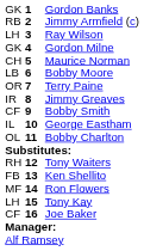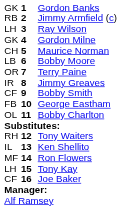 <table style="font-size:90%; margin:0.2em auto;" cellspacing="0" cellpadding="0">
 <tr>
 <th width="25"></th>
 <th width="25"></th>
 </tr>
 <tr>
 <td>GK</td>
 <td><strong>1</strong></td>
 <td><a href='#'>Gordon Banks</a></td>
 </tr>
 <tr>
 <td>RB</td>
 <td><strong>2</strong></td>
 <td><a href='#'>Jimmy Armfield</a> (<a href='#'>c</a>)</td>
 </tr>
 <tr>
 <td>LH</td>
 <td><strong>3</strong></td>
 <td><a href='#'>Ray Wilson</a></td>
 </tr>
 <tr>
 <td>GK</td>
 <td><strong>4</strong></td>
 <td><a href='#'>Gordon Milne</a></td>
 </tr>
 <tr>
 <td>CH</td>
 <td><strong>5</strong></td>
 <td><a href='#'>Maurice Norman</a></td>
 </tr>
 <tr>
 <td>LB</td>
 <td><strong>6</strong></td>
 <td><a href='#'>Bobby Moore</a></td>
 </tr>
 <tr>
 <td>OR</td>
 <td><strong>7</strong></td>
 <td><a href='#'>Terry Paine</a></td>
 </tr>
 <tr>
 <td>IR</td>
 <td><strong>8</strong></td>
 <td><a href='#'>Jimmy Greaves</a></td>
 </tr>
 <tr>
 <td>CF</td>
 <td><strong>9</strong></td>
 <td><a href='#'>Bobby Smith</a></td>
 </tr>
 <tr>
-<td>IL</td>
+<td>FB</td>
 <td><strong>10</strong></td>
 <td><a href='#'>George Eastham</a></td>
 </tr>
 <tr>
 <td>OL</td>
 <td><strong>11</strong></td>
 <td><a href='#'>Bobby Charlton</a></td>
 </tr>
 <tr>
 <td colspan=4><strong>Substitutes:</strong></td>
 </tr>
 <tr>
 <td>RH</td>
 <td><strong>12</strong></td>
 <td><a href='#'>Tony Waiters</a></td>
 </tr>
 <tr>
-<td>FB</td>
+<td>IL</td>
 <td><strong>13</strong></td>
 <td><a href='#'>Ken Shellito</a></td>
 </tr>
 <tr>
 <td>MF</td>
 <td><strong>14</strong></td>
 <td><a href='#'>Ron Flowers</a></td>
 </tr>
 <tr>
 <td>LH</td>
 <td><strong>15</strong></td>
 <td><a href='#'>Tony Kay</a></td>
 </tr>
 <tr>
 <td>CF</td>
 <td><strong>16</strong></td>
 <td><a href='#'>Joe Baker</a></td>
 </tr>
 <tr>
 <td colspan=4><strong>Manager:</strong></td>
 </tr>
 <tr>
 <td colspan="4"> <a href='#'>Alf Ramsey</a></td>
 </tr>
 </table>
